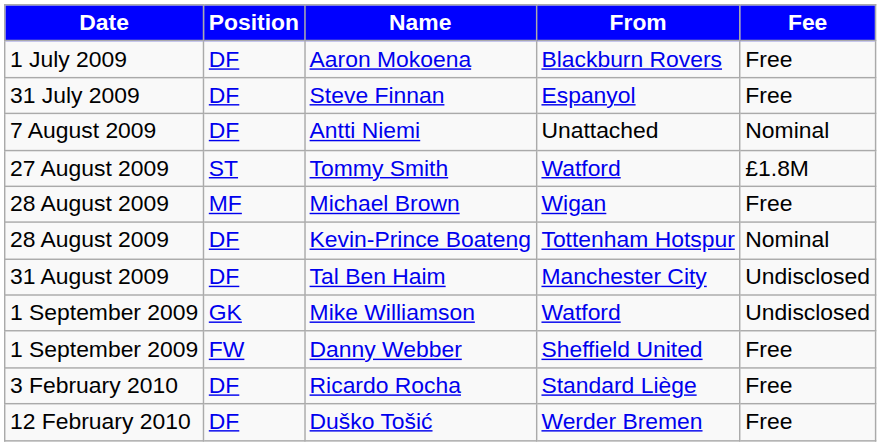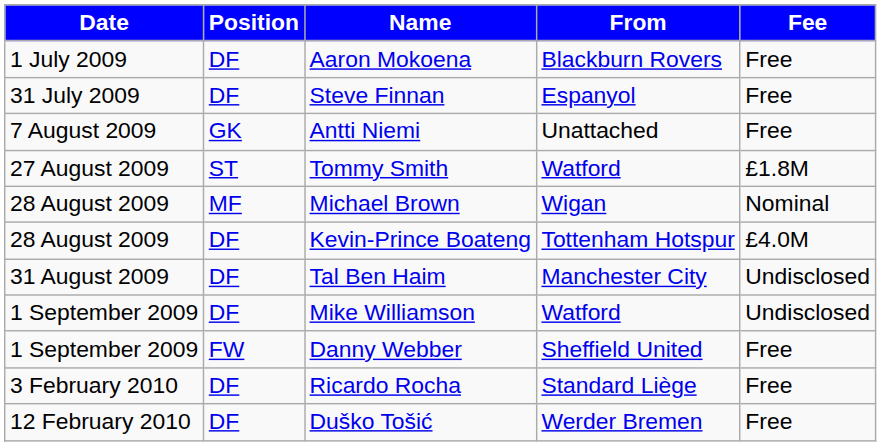 <table class="wikitable">
 <tr>
 <th style= width="150";background:#0000FF;color:#ffffff>Date</th>
 <th style= width="40";background:#0000FF;color:#ffffff>Position</th>
 <th style= width="200";background:#0000FF;color:#ffffff>Name</th>
 <th style= width="200";background:#0000FF;color:#ffffff>From</th>
 <th style= width="150";background:#0000FF;color:#ffffff>Fee</th>
 </tr>
 <tr>
 <td>1 July 2009</td>
 <td><a href='#'>DF</a></td>
 <td> <a href='#'>Aaron Mokoena</a></td>
 <td><a href='#'>Blackburn Rovers</a></td>
 <td>Free</td>
 </tr>
 <tr>
 <td>31 July 2009</td>
 <td><a href='#'>DF</a></td>
 <td> <a href='#'>Steve Finnan</a></td>
 <td> <a href='#'>Espanyol</a></td>
 <td>Free</td>
 </tr>
 <tr>
 <td>7 August 2009</td>
-<td><a href='#'>DF</a></td>
+<td><a href='#'>GK</a></td>
 <td> <a href='#'>Antti Niemi</a></td>
 <td>Unattached</td>
-<td>Nominal</td>
+<td>Free</td>
 </tr>
 <tr>
 <td>27 August 2009</td>
 <td><a href='#'>ST</a></td>
 <td><a href='#'>Tommy Smith</a></td>
 <td><a href='#'>Watford</a></td>
 <td>£1.8M</td>
 </tr>
 <tr>
 <td>28 August 2009</td>
 <td><a href='#'>MF</a></td>
 <td><a href='#'>Michael Brown</a></td>
 <td><a href='#'>Wigan</a></td>
-<td>Free</td>
+<td>Nominal</td>
 </tr>
 <tr>
 <td>28 August 2009</td>
 <td><a href='#'>DF</a></td>
 <td> <a href='#'>Kevin-Prince Boateng</a></td>
 <td><a href='#'>Tottenham Hotspur</a></td>
-<td>Nominal</td>
+<td>£4.0M</td>
 </tr>
 <tr>
 <td>31 August 2009</td>
 <td><a href='#'>DF</a></td>
 <td> <a href='#'>Tal Ben Haim</a></td>
 <td><a href='#'>Manchester City</a></td>
 <td>Undisclosed</td>
 </tr>
 <tr>
 <td>1 September 2009</td>
-<td><a href='#'>GK</a></td>
+<td><a href='#'>DF</a></td>
 <td><a href='#'>Mike Williamson</a></td>
 <td><a href='#'>Watford</a></td>
 <td>Undisclosed</td>
 </tr>
 <tr>
 <td>1 September 2009</td>
 <td><a href='#'>FW</a></td>
 <td><a href='#'>Danny Webber</a></td>
 <td><a href='#'>Sheffield United</a></td>
 <td>Free</td>
 </tr>
 <tr>
 <td>3 February 2010</td>
 <td><a href='#'>DF</a></td>
 <td> <a href='#'>Ricardo Rocha</a></td>
 <td> <a href='#'>Standard Liège</a></td>
 <td>Free</td>
 </tr>
 <tr>
 <td>12 February 2010</td>
 <td><a href='#'>DF</a></td>
 <td> <a href='#'>Duško Tošić</a></td>
 <td> <a href='#'>Werder Bremen</a></td>
 <td>Free</td>
 </tr>
 </table>
